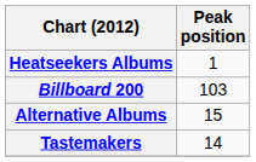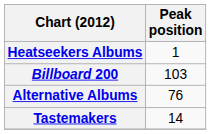 <table class="wikitable sortable plainrowheaders" style="text-align:center;">
 <tr>
 <th>Chart (2012)</th>
 <th>Peak<br>position</th>
 </tr>
 <tr>
 <th scope="row"><a href='#'>Heatseekers Albums</a></th>
 <td>1</td>
 </tr>
 <tr>
 <th scope="row"><a href='#'><em>Billboard</em> 200</a></th>
 <td>103</td>
 </tr>
 <tr>
 <th scope="row"><a href='#'>Alternative Albums</a></th>
-<td>15</td>
+<td>76</td>
 </tr>
 <tr>
 <th scope="row"><a href='#'>Tastemakers</a></th>
 <td>14</td>
 </tr>
 <tr>
 </tr>
 </table>
